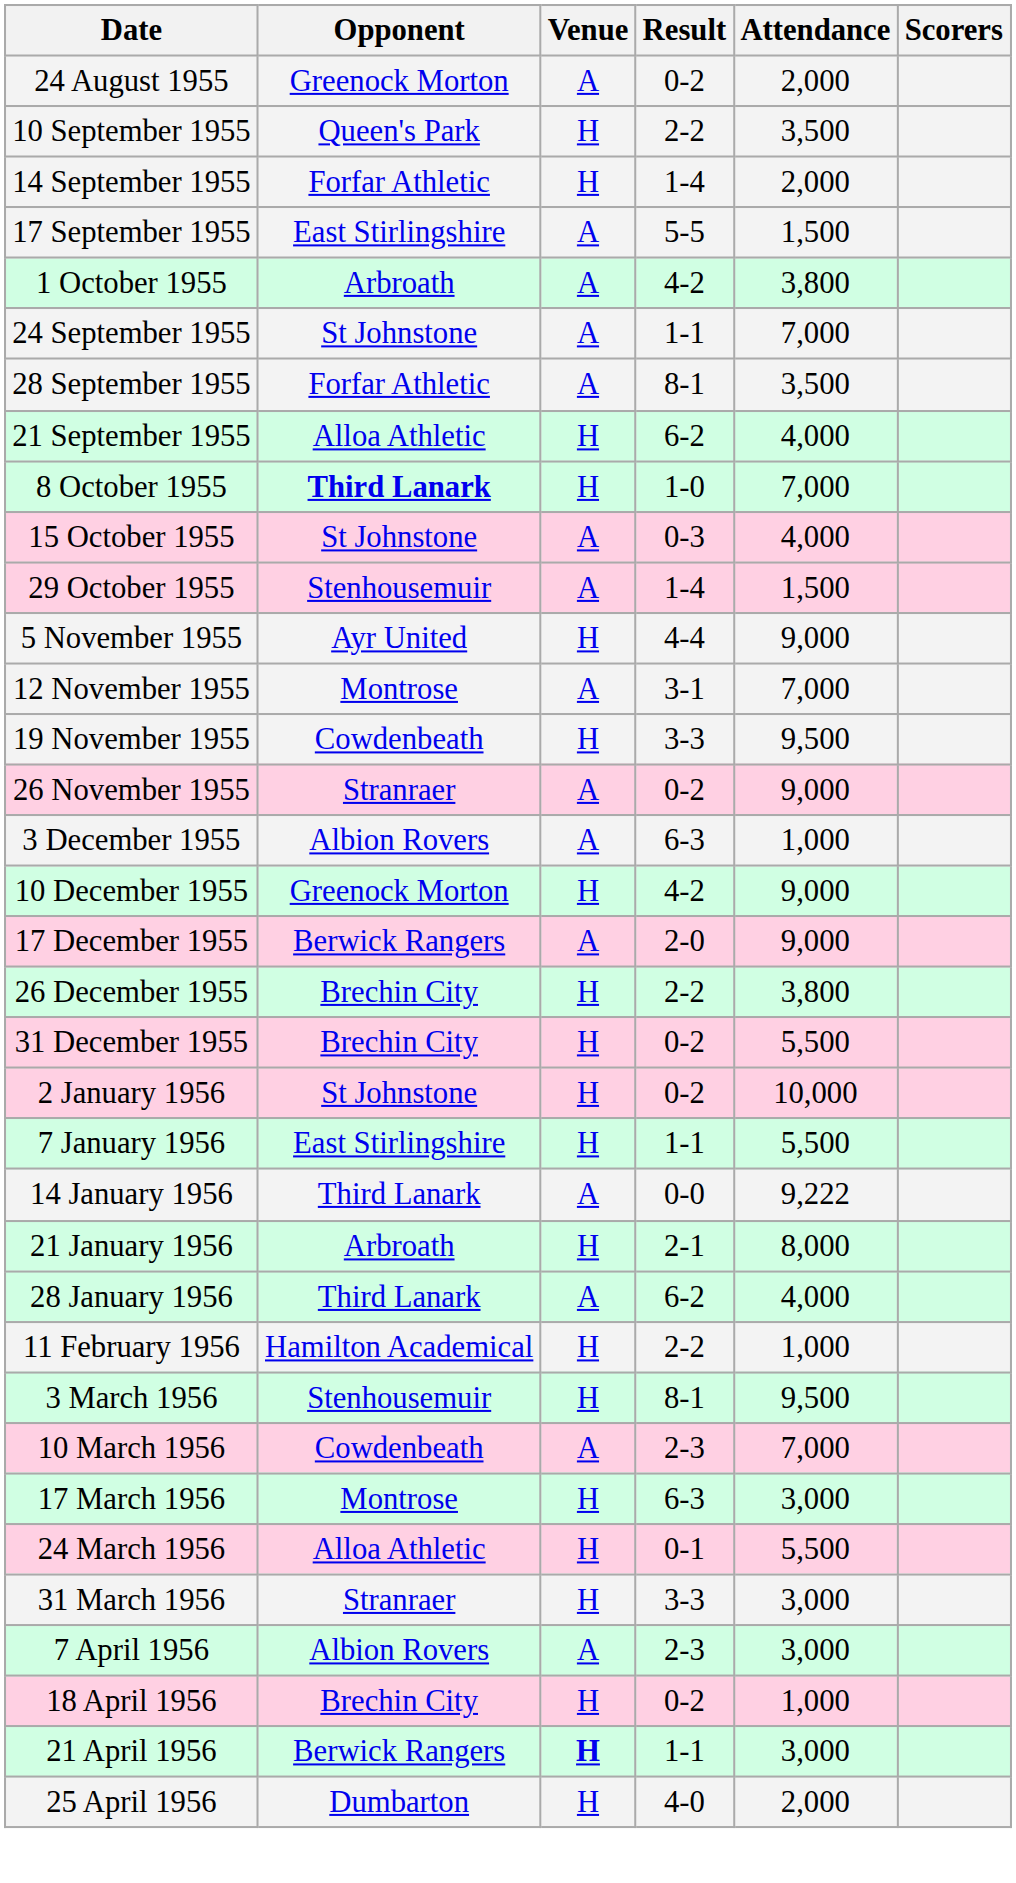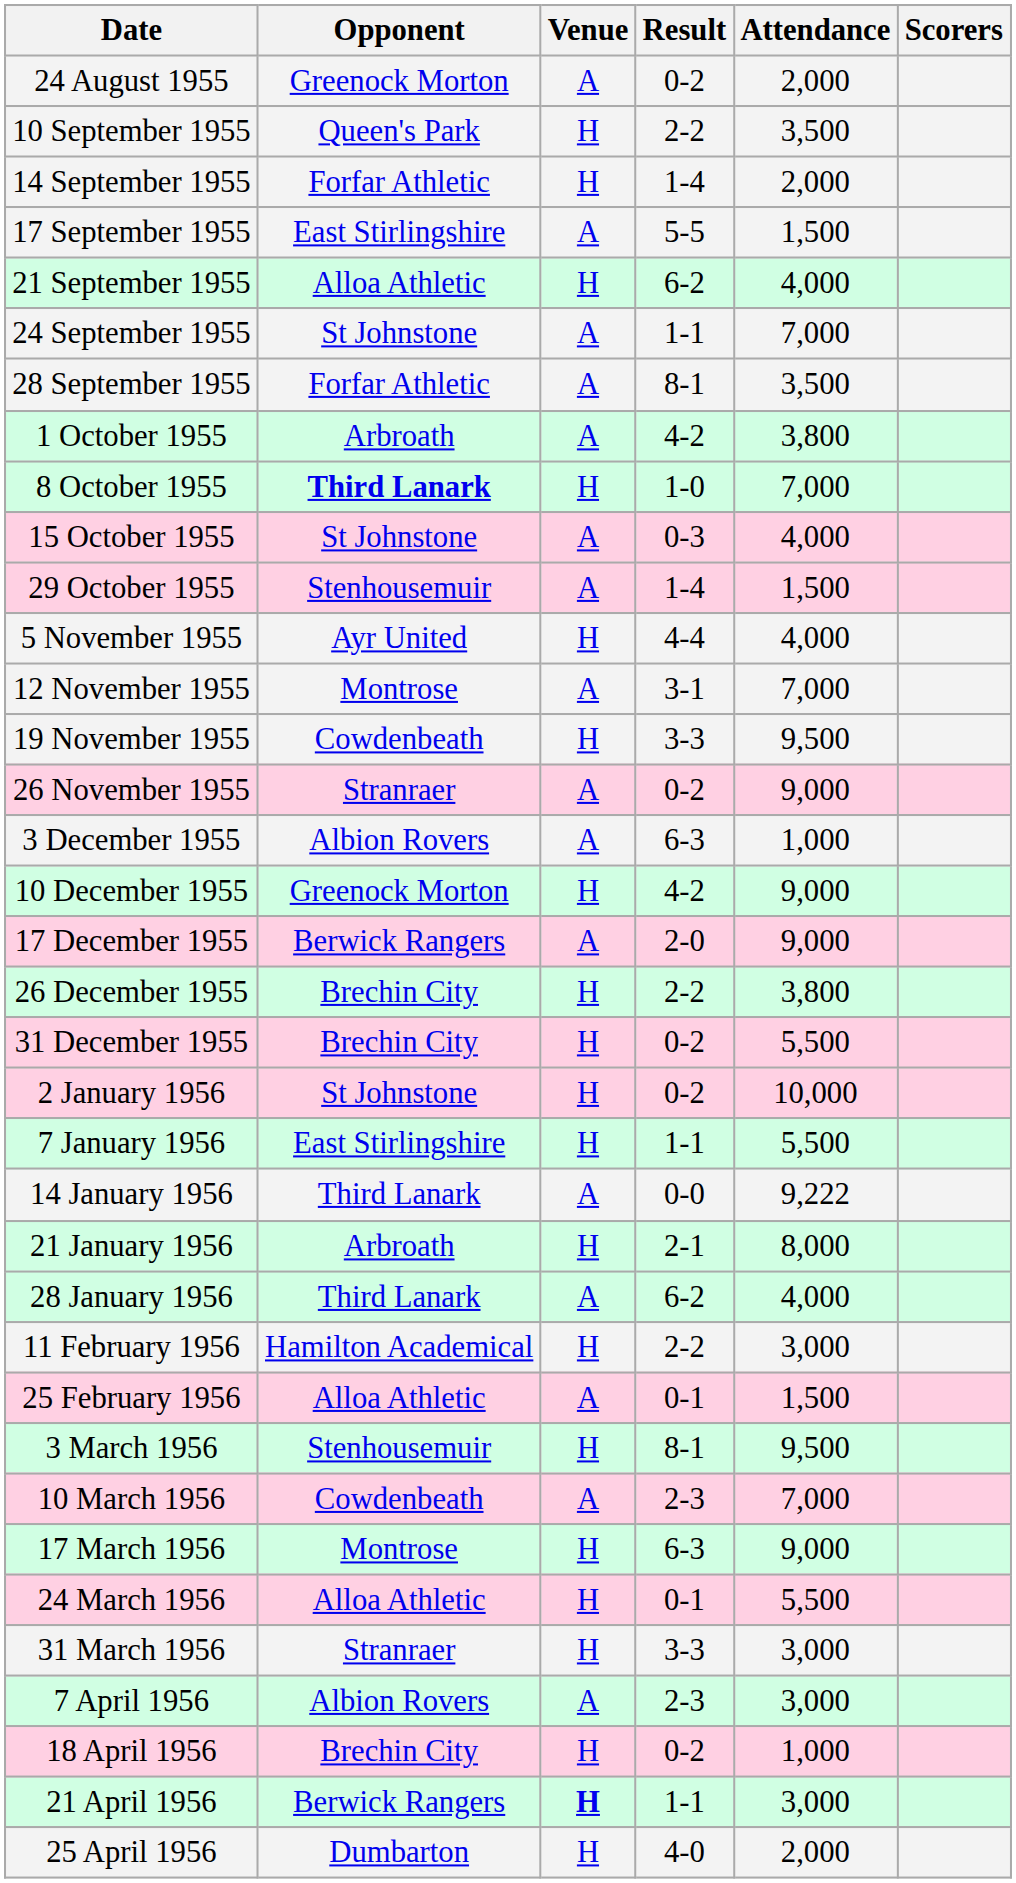 <table class="wikitable sortable" style="font-size:95%; text-align:center">
 <tr>
 <th>Date</th>
 <th>Opponent</th>
 <th>Venue</th>
 <th>Result</th>
 <th>Attendance</th>
 <th>Scorers</th>
 </tr>
 <tr bgcolor = "#f3f3f3">
 <td>24 August 1955</td>
 <td><a href='#'>Greenock Morton</a></td>
 <td><a href='#'>A</a></td>
 <td>0-2</td>
 <td>2,000</td>
 <td></td>
 </tr>
 <tr bgcolor = "#f3f3f3">
 <td>10 September 1955</td>
 <td><a href='#'>Queen's Park</a></td>
 <td><a href='#'>H</a></td>
 <td>2-2</td>
 <td>3,500</td>
 <td></td>
 </tr>
 <tr bgcolor = "#f3f3f3">
 <td>14 September 1955</td>
 <td><a href='#'>Forfar Athletic</a></td>
 <td><a href='#'>H</a></td>
 <td>1-4</td>
 <td>2,000</td>
 <td></td>
 </tr>
 <tr bgcolor = "#f3f3f3">
 <td>17 September 1955</td>
 <td><a href='#'>East Stirlingshire</a></td>
 <td><a href='#'>A</a></td>
 <td>5-5</td>
 <td>1,500</td>
 <td></td>
 </tr>
 <tr bgcolor = "#d0ffe3">
-<td>1 October 1955</td>
-<td><a href='#'>Arbroath</a></td>
-<td><a href='#'>A</a></td>
-<td>4-2</td>
-<td>3,800</td>
+<td>21 September 1955</td>
+<td><a href='#'>Alloa Athletic</a></td>
+<td><a href='#'>H</a></td>
+<td>6-2</td>
+<td>4,000</td>
 <td></td>
 </tr>
 <tr bgcolor = "#f3f3f3">
 <td>24 September 1955</td>
 <td><a href='#'>St Johnstone</a></td>
 <td><a href='#'>A</a></td>
 <td>1-1</td>
 <td>7,000</td>
 <td></td>
 </tr>
 <tr bgcolor = "#f3f3f3">
 <td>28 September 1955</td>
 <td><a href='#'>Forfar Athletic</a></td>
 <td><a href='#'>A</a></td>
 <td>8-1</td>
 <td>3,500</td>
 <td></td>
 </tr>
 <tr bgcolor = "#d0ffe3">
-<td>21 September 1955</td>
-<td><a href='#'>Alloa Athletic</a></td>
-<td><a href='#'>H</a></td>
-<td>6-2</td>
-<td>4,000</td>
+<td>1 October 1955</td>
+<td><a href='#'>Arbroath</a></td>
+<td><a href='#'>A</a></td>
+<td>4-2</td>
+<td>3,800</td>
 <td></td>
 </tr>
 <tr bgcolor = "#d0ffe3">
 <td>8 October 1955</td>
 <td><strong><a href='#'>Third Lanark</a></strong></td>
 <td><a href='#'>H</a></td>
 <td>1-0</td>
 <td>7,000</td>
 <td></td>
 </tr>
 <tr bgcolor = "#ffd0e3">
 <td>15 October 1955</td>
 <td><a href='#'>St Johnstone</a></td>
 <td><a href='#'>A</a></td>
 <td>0-3</td>
 <td>4,000</td>
 <td></td>
 </tr>
 <tr bgcolor = "#ffd0e3">
 <td>29 October 1955</td>
 <td><a href='#'>Stenhousemuir</a></td>
 <td><a href='#'>A</a></td>
 <td>1-4</td>
 <td>1,500</td>
 <td></td>
 </tr>
 <tr bgcolor = "#f3f3f3">
 <td>5 November 1955</td>
 <td><a href='#'>Ayr United</a></td>
 <td><a href='#'>H</a></td>
 <td>4-4</td>
-<td>9,000</td>
+<td>4,000</td>
 <td></td>
 </tr>
 <tr bgcolor = "#f3f3f3">
 <td>12 November 1955</td>
 <td><a href='#'>Montrose</a></td>
 <td><a href='#'>A</a></td>
 <td>3-1</td>
 <td>7,000</td>
 <td></td>
 </tr>
 <tr bgcolor = "#f3f3f3">
 <td>19 November 1955</td>
 <td><a href='#'>Cowdenbeath</a></td>
 <td><a href='#'>H</a></td>
 <td>3-3</td>
 <td>9,500</td>
 <td></td>
 </tr>
 <tr bgcolor = "#ffd0e3">
 <td>26 November 1955</td>
 <td><a href='#'>Stranraer</a></td>
 <td><a href='#'>A</a></td>
 <td>0-2</td>
 <td>9,000</td>
 <td></td>
 </tr>
 <tr bgcolor = "#f3f3f3">
 <td>3 December 1955</td>
 <td><a href='#'>Albion Rovers</a></td>
 <td><a href='#'>A</a></td>
 <td>6-3</td>
 <td>1,000</td>
 <td></td>
 </tr>
 <tr bgcolor = "#d0ffe3">
 <td>10 December 1955</td>
 <td><a href='#'>Greenock Morton</a></td>
 <td><a href='#'>H</a></td>
 <td>4-2</td>
 <td>9,000</td>
 <td></td>
 </tr>
 <tr bgcolor = "#ffd0e3">
 <td>17 December 1955</td>
 <td><a href='#'>Berwick Rangers</a></td>
 <td><a href='#'>A</a></td>
 <td>2-0</td>
 <td>9,000</td>
 <td></td>
 </tr>
 <tr bgcolor = "#d0ffe3">
 <td>26 December 1955</td>
 <td><a href='#'>Brechin City</a></td>
 <td><a href='#'>H</a></td>
 <td>2-2</td>
 <td>3,800</td>
 <td></td>
 </tr>
 <tr bgcolor = "#ffd0e3">
 <td>31 December 1955</td>
 <td><a href='#'>Brechin City</a></td>
 <td><a href='#'>H</a></td>
 <td>0-2</td>
 <td>5,500</td>
 <td></td>
 </tr>
 <tr bgcolor = "#ffd0e3">
 <td>2 January 1956</td>
 <td><a href='#'>St Johnstone</a></td>
 <td><a href='#'>H</a></td>
 <td>0-2</td>
 <td>10,000</td>
 <td></td>
 </tr>
 <tr bgcolor = "#d0ffe3">
 <td>7 January 1956</td>
 <td><a href='#'>East Stirlingshire</a></td>
 <td><a href='#'>H</a></td>
 <td>1-1</td>
 <td>5,500</td>
 <td></td>
 </tr>
 <tr bgcolor = "#f3f3f3">
 <td>14 January 1956</td>
 <td><a href='#'>Third Lanark</a></td>
 <td><a href='#'>A</a></td>
 <td>0-0</td>
 <td>9,222</td>
 <td></td>
 </tr>
 <tr bgcolor = "#d0ffe3">
 <td>21 January 1956</td>
 <td><a href='#'>Arbroath</a></td>
 <td><a href='#'>H</a></td>
 <td>2-1</td>
 <td>8,000</td>
 <td></td>
 </tr>
 <tr bgcolor = "#d0ffe3">
 <td>28 January 1956</td>
 <td><a href='#'>Third Lanark</a></td>
 <td><a href='#'>A</a></td>
 <td>6-2</td>
 <td>4,000</td>
 <td></td>
 </tr>
 <tr bgcolor = "#f3f3f3">
 <td>11 February 1956</td>
 <td><a href='#'>Hamilton Academical</a></td>
 <td><a href='#'>H</a></td>
 <td>2-2</td>
-<td>1,000</td>
+<td>3,000</td>
+<td></td>
+</tr>
+<tr bgcolor = "#ffd0e3">
+<td>25 February 1956</td>
+<td><a href='#'>Alloa Athletic</a></td>
+<td><a href='#'>A</a></td>
+<td>0-1</td>
+<td>1,500</td>
 <td></td>
 </tr>
 <tr bgcolor = "#d0ffe3">
 <td>3 March 1956</td>
 <td><a href='#'>Stenhousemuir</a></td>
 <td><a href='#'>H</a></td>
 <td>8-1</td>
 <td>9,500</td>
 <td></td>
 </tr>
 <tr bgcolor = "#ffd0e3">
 <td>10 March 1956</td>
 <td><a href='#'>Cowdenbeath</a></td>
 <td><a href='#'>A</a></td>
 <td>2-3</td>
 <td>7,000</td>
 <td></td>
 </tr>
 <tr bgcolor = "#d0ffe3">
 <td>17 March 1956</td>
 <td><a href='#'>Montrose</a></td>
 <td><a href='#'>H</a></td>
 <td>6-3</td>
-<td>3,000</td>
+<td>9,000</td>
 <td></td>
 </tr>
 <tr bgcolor = "#ffd0e3">
 <td>24 March 1956</td>
 <td><a href='#'>Alloa Athletic</a></td>
 <td><a href='#'>H</a></td>
 <td>0-1</td>
 <td>5,500</td>
 <td></td>
 </tr>
 <tr bgcolor = "#f3f3f3">
 <td>31 March 1956</td>
 <td><a href='#'>Stranraer</a></td>
 <td><a href='#'>H</a></td>
 <td>3-3</td>
 <td>3,000</td>
 <td></td>
 </tr>
 <tr bgcolor = "#d0ffe3">
 <td>7 April 1956</td>
 <td><a href='#'>Albion Rovers</a></td>
 <td><a href='#'>A</a></td>
 <td>2-3</td>
 <td>3,000</td>
 <td></td>
 </tr>
 <tr bgcolor = "#ffd0e3">
 <td>18 April 1956</td>
 <td><a href='#'>Brechin City</a></td>
 <td><a href='#'>H</a></td>
 <td>0-2</td>
 <td>1,000</td>
 <td></td>
 </tr>
 <tr bgcolor = "#d0ffe3">
 <td>21 April 1956</td>
 <td><a href='#'>Berwick Rangers</a></td>
 <td><strong><a href='#'>H</a></strong></td>
 <td>1-1</td>
 <td>3,000</td>
 <td></td>
 </tr>
 <tr bgcolor = "#f3f3f3">
 <td>25 April 1956</td>
 <td><a href='#'>Dumbarton</a></td>
 <td><a href='#'>H</a></td>
 <td>4-0</td>
 <td>2,000</td>
 <td></td>
 </tr>
 </table>
